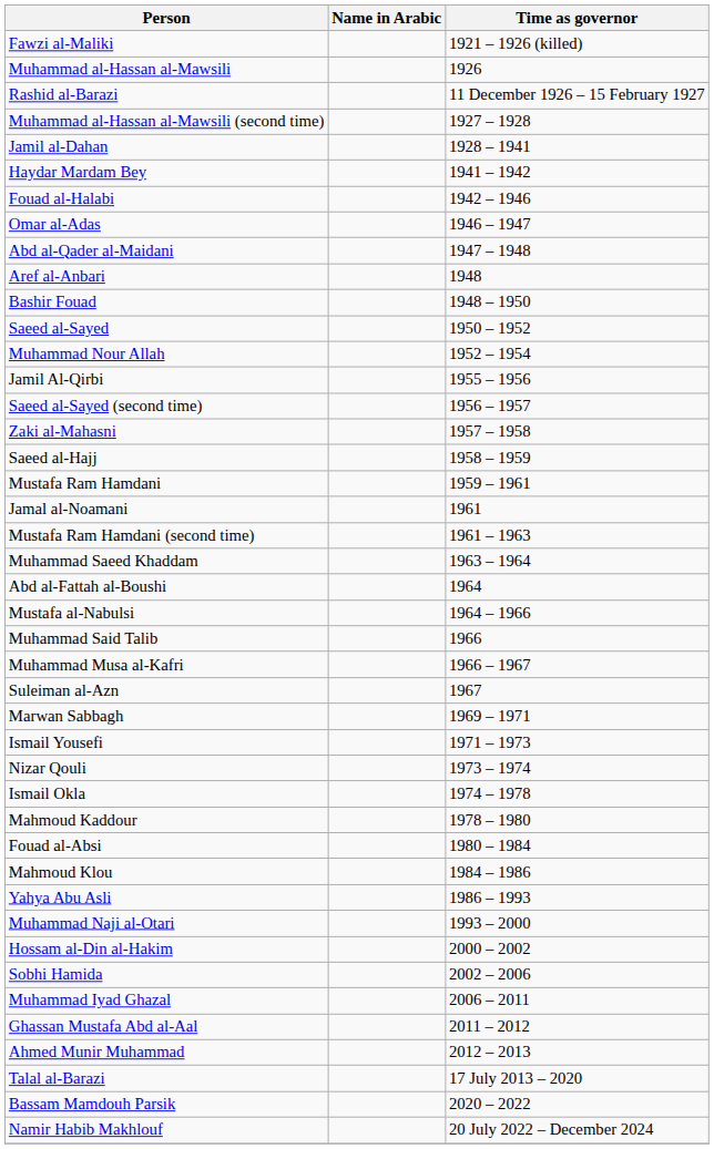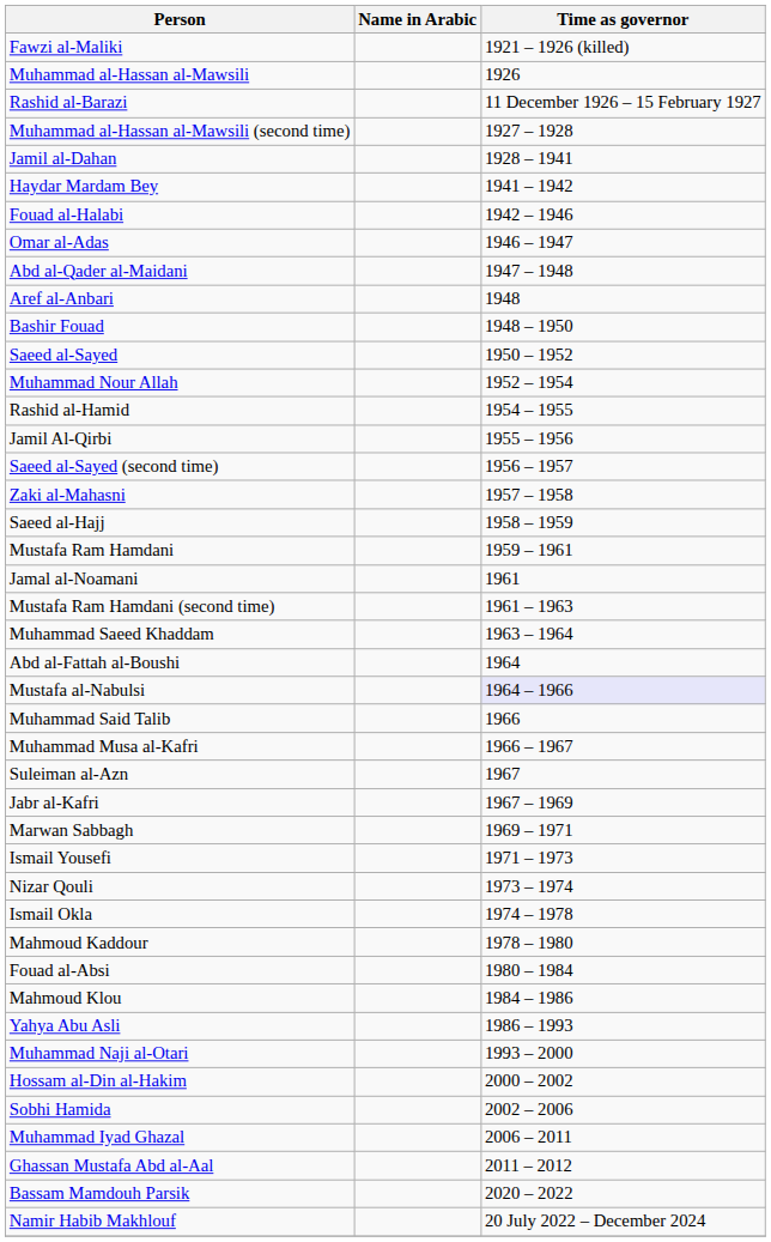 <table class="wikitable">
 <tr>
 <th>Person</th>
 <th>Name in Arabic</th>
 <th>Time as governor</th>
 </tr>
 <tr>
 <td><a href='#'>Fawzi al-Maliki</a></td>
 <td></td>
 <td>1921 – 1926 (killed)</td>
 </tr>
 <tr>
 <td><a href='#'>Muhammad al-Hassan al-Mawsili</a></td>
 <td></td>
 <td>1926</td>
 </tr>
 <tr>
 <td><a href='#'>Rashid al-Barazi</a></td>
 <td></td>
 <td>11 December 1926 – 15 February 1927</td>
 </tr>
 <tr>
 <td><a href='#'>Muhammad al-Hassan al-Mawsili</a> (second time)</td>
 <td></td>
 <td>1927 – 1928</td>
 </tr>
 <tr>
 <td><a href='#'>Jamil al-Dahan</a></td>
 <td></td>
 <td>1928 – 1941</td>
 </tr>
 <tr>
 <td><a href='#'>Haydar Mardam Bey</a></td>
 <td></td>
 <td>1941 – 1942</td>
 </tr>
 <tr>
 <td><a href='#'>Fouad al-Halabi</a></td>
 <td></td>
 <td>1942 – 1946</td>
 </tr>
 <tr>
 <td><a href='#'>Omar al-Adas</a></td>
 <td></td>
 <td>1946 – 1947</td>
 </tr>
 <tr>
 <td><a href='#'>Abd al-Qader al-Maidani</a></td>
 <td></td>
 <td>1947 – 1948</td>
 </tr>
 <tr>
 <td><a href='#'>Aref al-Anbari</a></td>
 <td></td>
 <td>1948</td>
 </tr>
 <tr>
 <td><a href='#'>Bashir Fouad</a></td>
 <td></td>
 <td>1948 – 1950</td>
 </tr>
 <tr>
 <td><a href='#'>Saeed al-Sayed</a></td>
 <td></td>
 <td>1950 – 1952</td>
 </tr>
 <tr>
 <td><a href='#'>Muhammad Nour Allah</a></td>
 <td></td>
 <td>1952 – 1954</td>
 </tr>
 <tr>
+<td>Rashid al-Hamid</td>
+<td></td>
+<td>1954 – 1955</td>
+</tr>
+<tr>
 <td>Jamil Al-Qirbi</td>
 <td></td>
 <td>1955 – 1956</td>
 </tr>
 <tr>
 <td><a href='#'>Saeed al-Sayed</a> (second time)</td>
 <td></td>
 <td>1956 – 1957</td>
 </tr>
 <tr>
 <td><a href='#'>Zaki al-Mahasni</a></td>
 <td></td>
 <td>1957 – 1958</td>
 </tr>
 <tr>
 <td>Saeed al-Hajj</td>
 <td></td>
 <td>1958 – 1959</td>
 </tr>
 <tr>
 <td>Mustafa Ram Hamdani</td>
 <td></td>
 <td>1959 – 1961</td>
 </tr>
 <tr>
 <td>Jamal al-Noamani</td>
 <td></td>
 <td>1961</td>
 </tr>
 <tr>
 <td>Mustafa Ram Hamdani (second time)</td>
 <td></td>
 <td>1961 – 1963</td>
 </tr>
 <tr>
 <td>Muhammad Saeed Khaddam</td>
 <td></td>
 <td>1963 – 1964</td>
 </tr>
 <tr>
 <td>Abd al-Fattah al-Boushi</td>
 <td></td>
 <td>1964</td>
 </tr>
 <tr>
 <td>Mustafa al-Nabulsi</td>
 <td></td>
-<td>1964 – 1966</td>
+<td style="background: lavender;">1964 – 1966</td>
 </tr>
 <tr>
 <td>Muhammad Said Talib</td>
 <td></td>
 <td>1966</td>
 </tr>
 <tr>
 <td>Muhammad Musa al-Kafri</td>
 <td></td>
 <td>1966 – 1967</td>
 </tr>
 <tr>
 <td>Suleiman al-Azn</td>
 <td></td>
 <td>1967</td>
+</tr>
+<tr>
+<td>Jabr al-Kafri</td>
+<td></td>
+<td>1967 – 1969</td>
 </tr>
 <tr>
 <td>Marwan Sabbagh</td>
 <td></td>
 <td>1969 – 1971</td>
 </tr>
 <tr>
 <td>Ismail Yousefi</td>
 <td></td>
 <td>1971 – 1973</td>
 </tr>
 <tr>
 <td>Nizar Qouli</td>
 <td></td>
 <td>1973 – 1974</td>
 </tr>
 <tr>
 <td>Ismail Okla</td>
 <td></td>
 <td>1974 – 1978</td>
 </tr>
 <tr>
 <td>Mahmoud Kaddour</td>
 <td></td>
 <td>1978 – 1980</td>
 </tr>
 <tr>
 <td>Fouad al-Absi</td>
 <td></td>
 <td>1980 – 1984</td>
 </tr>
 <tr>
 <td>Mahmoud Klou</td>
 <td></td>
 <td>1984 – 1986</td>
 </tr>
 <tr>
 <td><a href='#'>Yahya Abu Asli</a></td>
 <td></td>
 <td>1986 – 1993</td>
 </tr>
 <tr>
 <td><a href='#'>Muhammad Naji al-Otari</a></td>
 <td></td>
 <td>1993 – 2000</td>
 </tr>
 <tr>
 <td><a href='#'>Hossam al-Din al-Hakim</a></td>
 <td></td>
 <td>2000 – 2002</td>
 </tr>
 <tr>
 <td><a href='#'>Sobhi Hamida</a></td>
 <td></td>
 <td>2002 – 2006</td>
 </tr>
 <tr>
 <td><a href='#'>Muhammad Iyad Ghazal</a></td>
 <td></td>
 <td>2006 – 2011</td>
 </tr>
 <tr>
 <td><a href='#'>Ghassan Mustafa Abd al-Aal</a></td>
 <td></td>
 <td>2011 – 2012</td>
 </tr>
 <tr>
-<td><a href='#'>Ahmed Munir Muhammad</a></td>
-<td></td>
-<td>2012 – 2013</td>
-</tr>
-<tr>
-<td><a href='#'>Talal al-Barazi</a></td>
-<td></td>
-<td>17 July 2013 – 2020</td>
-</tr>
-<tr>
 <td><a href='#'>Bassam Mamdouh Parsik</a></td>
 <td></td>
 <td>2020 – 2022</td>
 </tr>
 <tr>
 <td><a href='#'>Namir Habib Makhlouf</a></td>
 <td></td>
 <td>20 July 2022 – December 2024</td>
 </tr>
 <tr>
 </tr>
 </table>
